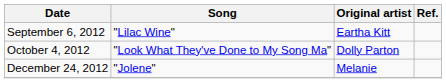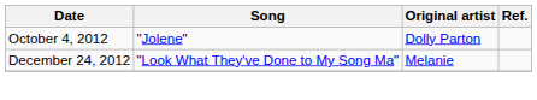 <table class="wikitable">
 <tr>
 <th>Date</th>
 <th>Song</th>
 <th>Original artist</th>
 <th>Ref.</th>
 </tr>
 <tr>
-<td>September 6, 2012</td>
-<td>"<a href='#'>Lilac Wine</a>"</td>
-<td><a href='#'>Eartha Kitt</a></td>
-<td></td>
-</tr>
-<tr>
 <td>October 4, 2012</td>
-<td>"<a href='#'>Look What They've Done to My Song Ma</a>"</td>
+<td>"<a href='#'>Jolene</a>"</td>
 <td><a href='#'>Dolly Parton</a></td>
 <td></td>
 </tr>
 <tr>
 <td>December 24, 2012</td>
-<td>"<a href='#'>Jolene</a>"</td>
+<td>"<a href='#'>Look What They've Done to My Song Ma</a>"</td>
 <td><a href='#'>Melanie</a></td>
 <td></td>
 </tr>
 <tr>
 </tr>
 </table>
